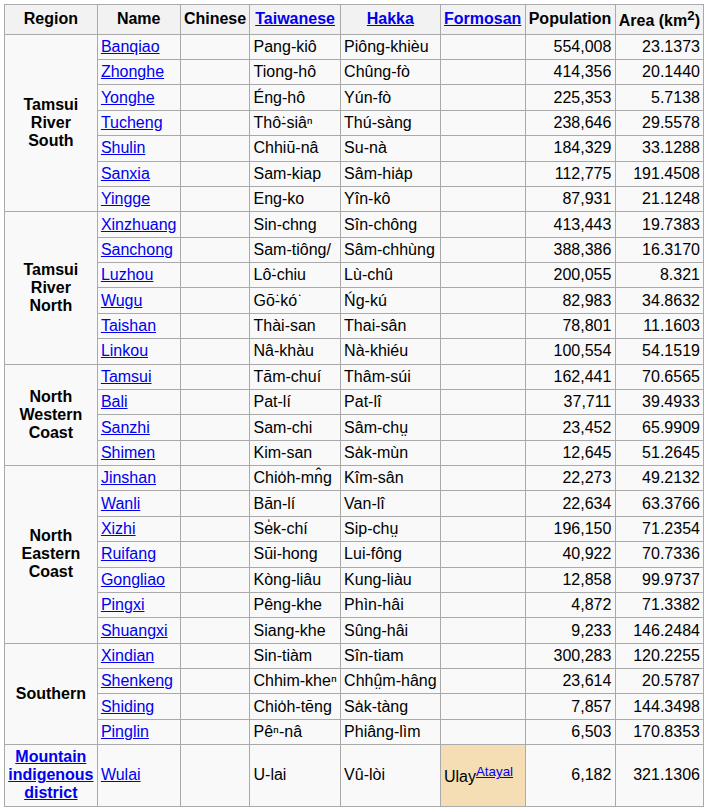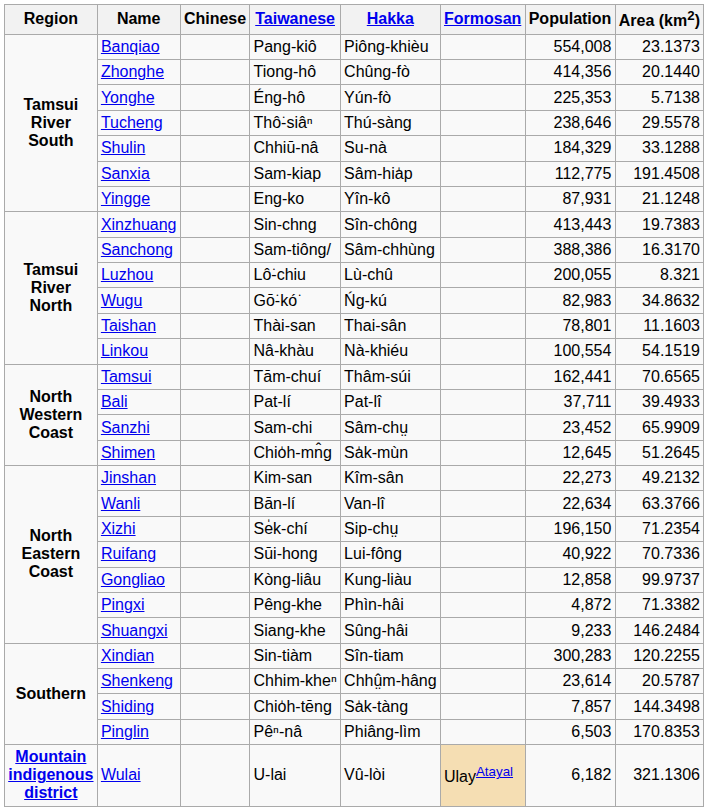 <table class="wikitable sortable">
 <tr>
 <th>Region</th>
 <th>Name</th>
 <th>Chinese</th>
 <th><a href='#'>Taiwanese</a></th>
 <th><a href='#'>Hakka</a></th>
 <th><a href='#'>Formosan</a></th>
 <th>Population</th>
 <th>Area (km<sup>2</sup>)</th>
 </tr>
 <tr>
 <td align=center rowspan=7><strong>Tamsui<br>River<br>South</strong></td>
 <td><a href='#'>Banqiao</a></td>
 <td></td>
 <td>Pang-kiô</td>
 <td>Piông-khièu</td>
 <td></td>
 <td align=right>554,008</td>
 <td align=right>23.1373</td>
 </tr>
 <tr>
 <td><a href='#'>Zhonghe</a></td>
 <td></td>
 <td>Tiong-hô</td>
 <td>Chûng-fò</td>
 <td></td>
 <td align=right>414,356</td>
 <td align=right>20.1440</td>
 </tr>
 <tr>
 <td><a href='#'>Yonghe</a></td>
 <td></td>
 <td>Éng-hô</td>
 <td>Yún-fò</td>
 <td></td>
 <td align=right>225,353</td>
 <td align=right>5.7138</td>
 </tr>
 <tr>
 <td><a href='#'>Tucheng</a></td>
 <td></td>
 <td>Thô͘-siâⁿ</td>
 <td>Thú-sàng</td>
 <td></td>
 <td align=right>238,646</td>
 <td align=right>29.5578</td>
 </tr>
 <tr>
 <td><a href='#'>Shulin</a></td>
 <td></td>
 <td>Chhiū-nâ</td>
 <td>Su-nà</td>
 <td></td>
 <td align=right>184,329</td>
 <td align=right>33.1288</td>
 </tr>
 <tr>
 <td><a href='#'>Sanxia</a></td>
 <td></td>
 <td>Sam-kiap</td>
 <td>Sâm-hia̍p</td>
 <td></td>
 <td align=right>112,775</td>
 <td align=right>191.4508</td>
 </tr>
 <tr>
 <td><a href='#'>Yingge</a></td>
 <td></td>
 <td>Eng-ko</td>
 <td>Yîn-kô</td>
 <td></td>
 <td align=right>87,931</td>
 <td align=right>21.1248</td>
 </tr>
 <tr>
 <td align=center rowspan=6><strong>Tamsui<br>River<br>North</strong></td>
 <td><a href='#'>Xinzhuang</a></td>
 <td></td>
 <td>Sin-chng</td>
 <td>Sîn-chông</td>
 <td></td>
 <td align=right>413,443</td>
 <td align=right>19.7383</td>
 </tr>
 <tr>
 <td><a href='#'>Sanchong</a></td>
 <td></td>
 <td>Sam-tiông/</td>
 <td>Sâm-chhùng</td>
 <td></td>
 <td align=right>388,386</td>
 <td align=right>16.3170</td>
 </tr>
 <tr>
 <td><a href='#'>Luzhou</a></td>
 <td></td>
 <td>Lô͘-chiu</td>
 <td>Lù-chû</td>
 <td></td>
 <td align=right>200,055</td>
 <td align=right>8.321</td>
 </tr>
 <tr>
 <td><a href='#'>Wugu</a></td>
 <td></td>
 <td>Gō͘-kó͘</td>
 <td>Ńg-kú</td>
 <td></td>
 <td align=right>82,983</td>
 <td align=right>34.8632</td>
 </tr>
 <tr>
 <td><a href='#'>Taishan</a></td>
 <td></td>
 <td>Thài-san</td>
 <td>Thai-sân</td>
 <td></td>
 <td align=right>78,801</td>
 <td align=right>11.1603</td>
 </tr>
 <tr>
 <td><a href='#'>Linkou</a></td>
 <td></td>
 <td>Nâ-khàu</td>
 <td>Nà-khiéu</td>
 <td></td>
 <td align=right>100,554</td>
 <td align=right>54.1519</td>
 </tr>
 <tr>
 <td align=center rowspan=4><strong>North<br>Western<br>Coast</strong></td>
 <td><a href='#'>Tamsui</a></td>
 <td></td>
 <td>Tām-chuí</td>
 <td>Thâm-súi</td>
 <td></td>
 <td align=right>162,441</td>
 <td align=right>70.6565</td>
 </tr>
 <tr>
 <td><a href='#'>Bali</a></td>
 <td></td>
 <td>Pat-lí</td>
 <td>Pat-lî</td>
 <td></td>
 <td align=right>37,711</td>
 <td align=right>39.4933</td>
 </tr>
 <tr>
 <td><a href='#'>Sanzhi</a></td>
 <td></td>
 <td>Sam-chi</td>
 <td>Sâm-chṳ</td>
 <td></td>
 <td align=right>23,452</td>
 <td align=right>65.9909</td>
 </tr>
 <tr>
 <td><a href='#'>Shimen</a></td>
 <td></td>
-<td>Kim-san</td>
+<td>Chio̍h-mn̂g</td>
 <td>Sa̍k-mùn</td>
 <td></td>
 <td align=right>12,645</td>
 <td align=right>51.2645</td>
 </tr>
 <tr>
 <td align=center rowspan=7><strong>North<br>Eastern<br>Coast</strong></td>
 <td><a href='#'>Jinshan</a></td>
 <td></td>
-<td>Chio̍h-mn̂g</td>
+<td>Kim-san</td>
 <td>Kîm-sân</td>
 <td></td>
 <td align=right>22,273</td>
 <td align=right>49.2132</td>
 </tr>
 <tr>
 <td><a href='#'>Wanli</a></td>
 <td></td>
 <td>Bān-lí</td>
 <td>Van-lî</td>
 <td></td>
 <td align=right>22,634</td>
 <td align=right>63.3766</td>
 </tr>
 <tr>
 <td><a href='#'>Xizhi</a></td>
 <td></td>
 <td>Se̍k-chí</td>
 <td>Sip-chṳ</td>
 <td></td>
 <td align=right>196,150</td>
 <td align=right>71.2354</td>
 </tr>
 <tr>
 <td><a href='#'>Ruifang</a></td>
 <td></td>
 <td>Sūi-hong</td>
 <td>Lui-fông</td>
 <td></td>
 <td align=right>40,922</td>
 <td align=right>70.7336</td>
 </tr>
 <tr>
 <td><a href='#'>Gongliao</a></td>
 <td></td>
 <td>Kòng-liâu</td>
 <td>Kung-liàu</td>
 <td></td>
 <td align=right>12,858</td>
 <td align=right>99.9737</td>
 </tr>
 <tr>
 <td><a href='#'>Pingxi</a></td>
 <td></td>
 <td>Pêng-khe</td>
 <td>Phìn-hâi</td>
 <td></td>
 <td align=right>4,872</td>
 <td align=right>71.3382</td>
 </tr>
 <tr>
 <td><a href='#'>Shuangxi</a></td>
 <td></td>
 <td>Siang-khe</td>
 <td>Sûng-hâi</td>
 <td></td>
 <td align=right>9,233</td>
 <td align=right>146.2484</td>
 </tr>
 <tr>
 <td align=center rowspan=4><strong>Southern</strong></td>
 <td><a href='#'>Xindian</a></td>
 <td></td>
 <td>Sin-tiàm</td>
 <td>Sîn-tiam</td>
 <td></td>
 <td align=right>300,283</td>
 <td align=right>120.2255</td>
 </tr>
 <tr>
 <td><a href='#'>Shenkeng</a></td>
 <td></td>
 <td>Chhim-kheⁿ</td>
 <td>Chhṳ̂m-hâng</td>
 <td></td>
 <td align=right>23,614</td>
 <td align=right>20.5787</td>
 </tr>
 <tr>
 <td><a href='#'>Shiding</a></td>
 <td></td>
 <td>Chio̍h-tēng</td>
 <td>Sa̍k-tàng</td>
 <td></td>
 <td align=right>7,857</td>
 <td align=right>144.3498</td>
 </tr>
 <tr>
 <td><a href='#'>Pinglin</a></td>
 <td></td>
 <td>Pêⁿ-nâ</td>
 <td>Phiâng-lìm</td>
 <td></td>
 <td align=right>6,503</td>
 <td align=right>170.8353</td>
 </tr>
 <tr>
 <td align=center><strong><a href='#'>Mountain<br>indigenous<br>district</a></strong></td>
 <td><a href='#'>Wulai</a></td>
 <td></td>
 <td>U-lai</td>
 <td>Vû-lòi</td>
 <td bgcolor=wheat>Ulay<sup><a href='#'>Atayal</a></sup></td>
 <td align=right>6,182</td>
 <td align=right>321.1306</td>
 </tr>
 </table>
